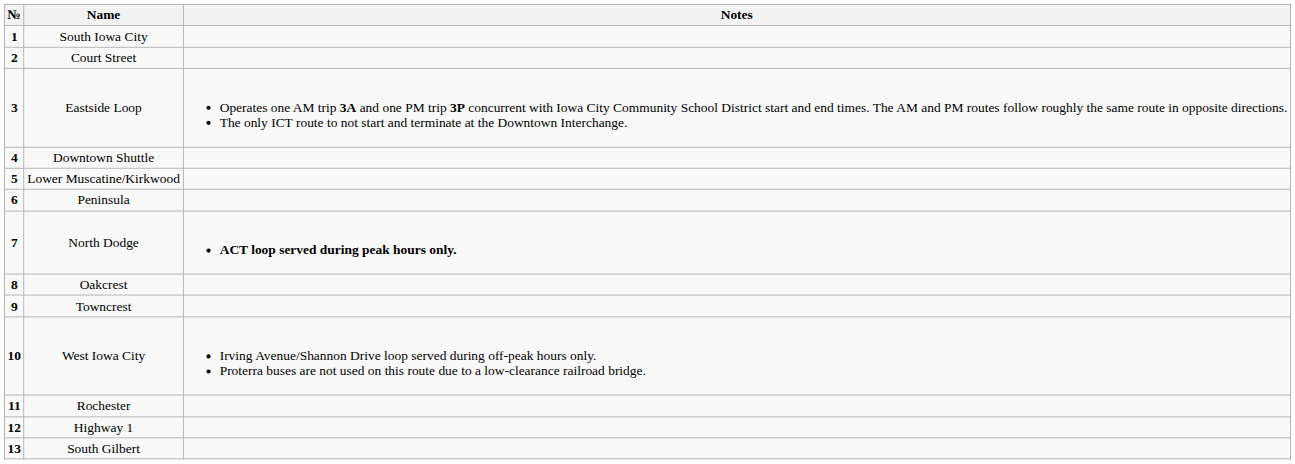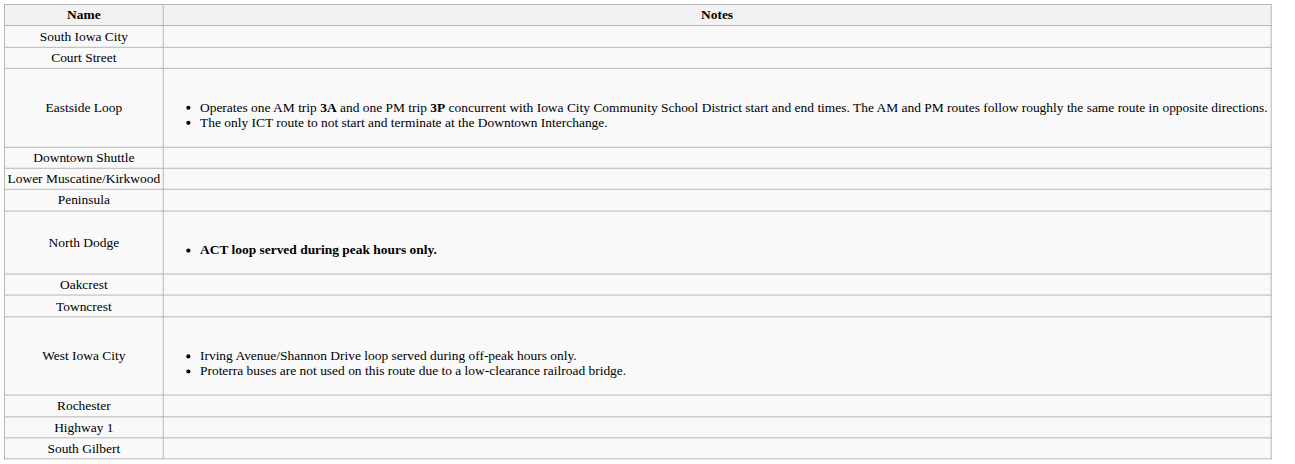 <table class="wikitable">
 <tr>
-<th>№</th>
 <th>Name</th>
 <th>Notes</th>
 </tr>
 <tr align="center">
-<td><strong>1</strong></td>
 <td>South Iowa City</td>
 <td align="left"></td>
 </tr>
 <tr align="center">
-<td><strong>2</strong></td>
 <td>Court Street</td>
 <td align="left"></td>
 </tr>
 <tr align="center">
-<td><strong>3</strong></td>
 <td>Eastside Loop</td>
 <td align="left"><br><ul><li>Operates one AM trip <strong>3A</strong> and one PM trip <strong>3P</strong> concurrent with Iowa City Community School District start and end times. The AM and PM routes follow roughly the same route in opposite directions.</li><li>The only ICT route to not start and terminate at the Downtown Interchange.</li></ul></td>
 </tr>
 <tr align="center">
-<td><strong>4</strong></td>
 <td>Downtown Shuttle</td>
 <td align="left"></td>
 </tr>
 <tr align="center">
-<td><strong>5</strong></td>
 <td>Lower Muscatine/Kirkwood</td>
 <td align="left"></td>
 </tr>
 <tr align="center">
-<td><strong>6</strong></td>
 <td>Peninsula</td>
 <td align="left"></td>
 </tr>
 <tr align="center">
-<td><strong>7</strong></td>
 <td>North Dodge</td>
 <td align="left"><strong><br><ul><li>ACT loop served during peak hours only.</li></ul></strong></td>
 </tr>
 <tr align="center">
-<td><strong>8</strong></td>
 <td>Oakcrest</td>
 <td align="left"></td>
 </tr>
 <tr align="center">
-<td><strong>9</strong></td>
 <td>Towncrest</td>
 <td align="left"></td>
 </tr>
 <tr align="center">
-<td><strong>10</strong></td>
 <td>West Iowa City</td>
 <td align="left"><br><ul><li>Irving Avenue/Shannon Drive loop served during off-peak hours only.</li><li>Proterra buses are not used on this route due to a low-clearance railroad bridge.</li></ul></td>
 </tr>
 <tr align="center">
-<td><strong>11</strong></td>
 <td>Rochester</td>
 <td align="left"></td>
 </tr>
 <tr align="center">
-<td><strong>12</strong></td>
 <td>Highway 1</td>
 <td align="left"></td>
 </tr>
 <tr align="center">
-<td><strong>13</strong></td>
 <td>South Gilbert</td>
 <td align="left"></td>
 </tr>
 </table>
